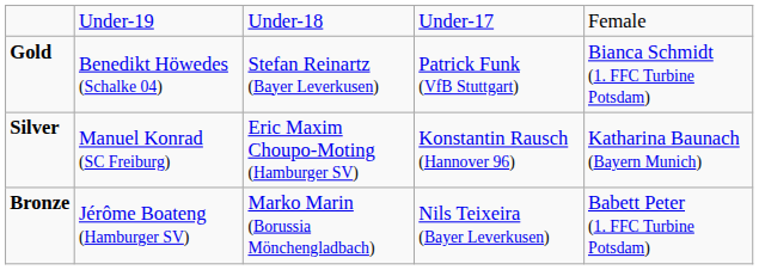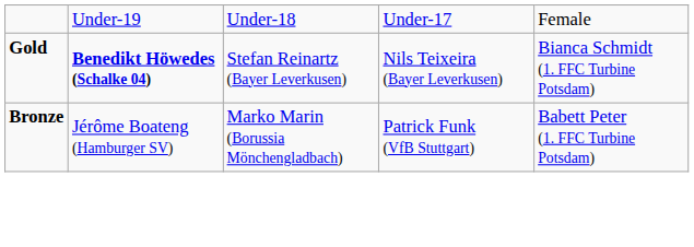 <table class="wikitable">
 <tr>
 <td></td>
 <td width="23%"><a href='#'>Under-19</a></td>
 <td width="23%"><a href='#'>Under-18</a></td>
 <td width="23%"><a href='#'>Under-17</a></td>
 <td width="23%">Female</td>
 </tr>
 <tr>
 <td valign="top"><strong>Gold</strong></td>
-<td><a href='#'>Benedikt Höwedes</a> <br><small>(<a href='#'>Schalke 04</a>)</small></td>
+<td><strong><a href='#'>Benedikt Höwedes</a> <br><small>(<a href='#'>Schalke 04</a>)</small></strong></td>
 <td><a href='#'>Stefan Reinartz</a> <br><small>(<a href='#'>Bayer Leverkusen</a>)</small></td>
-<td><a href='#'>Patrick Funk</a> <br><small>(<a href='#'>VfB Stuttgart</a>)</small></td>
+<td><a href='#'>Nils Teixeira</a> <br><small>(<a href='#'>Bayer Leverkusen</a>)</small></td>
 <td><a href='#'>Bianca Schmidt</a> <br><small>(<a href='#'>1. FFC Turbine Potsdam</a>)</small></td>
-</tr>
-<tr>
-<td valign="top"><strong>Silver</strong></td>
-<td><a href='#'>Manuel Konrad</a> <br><small>(<a href='#'>SC Freiburg</a>)</small></td>
-<td><a href='#'>Eric Maxim Choupo-Moting</a> <br><small>(<a href='#'>Hamburger SV</a>)</small></td>
-<td><a href='#'>Konstantin Rausch</a> <br><small>(<a href='#'>Hannover 96</a>)</small></td>
-<td><a href='#'>Katharina Baunach</a> <br><small>(<a href='#'>Bayern Munich</a>)</small></td>
 </tr>
 <tr>
 <td valign="top"><strong>Bronze</strong></td>
 <td><a href='#'>Jérôme Boateng</a> <br><small>(<a href='#'>Hamburger SV</a>)</small></td>
 <td><a href='#'>Marko Marin</a> <br><small>(<a href='#'>Borussia Mönchengladbach</a>)</small></td>
-<td><a href='#'>Nils Teixeira</a> <br><small>(<a href='#'>Bayer Leverkusen</a>)</small></td>
+<td><a href='#'>Patrick Funk</a> <br><small>(<a href='#'>VfB Stuttgart</a>)</small></td>
 <td><a href='#'>Babett Peter</a> <br><small>(<a href='#'>1. FFC Turbine Potsdam</a>)</small></td>
 </tr>
 </table>
